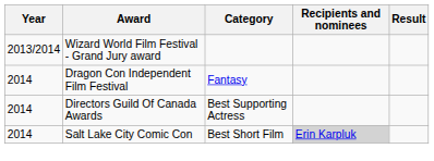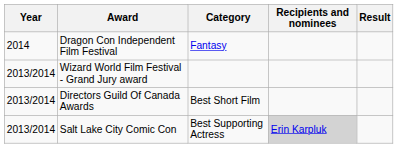 <table class ="wikitable">
 <tr>
 <th>Year</th>
 <th>Award</th>
 <th>Category</th>
 <th>Recipients and nominees</th>
 <th>Result</th>
 </tr>
 <tr>
+<td>2014</td>
+<td>Dragon Con Independent Film Festival</td>
+<td><a href='#'>Fantasy</a></td>
+<td></td>
+<td></td>
+</tr>
+<tr>
 <td>2013/2014</td>
 <td>Wizard World Film Festival - Grand Jury award</td>
 <td></td>
 <td></td>
 <td></td>
 </tr>
 <tr>
-<td>2014</td>
-<td>Dragon Con Independent Film Festival</td>
-<td><a href='#'>Fantasy</a></td>
+<td>2013/2014</td>
+<td>Directors Guild Of Canada Awards</td>
+<td>Best Short Film</td>
 <td></td>
 <td></td>
 </tr>
 <tr>
-<td>2014</td>
-<td>Directors Guild Of Canada Awards</td>
+<td>2013/2014</td>
+<td>Salt Lake City Comic Con</td>
 <td>Best Supporting Actress</td>
-<td></td>
-<td></td>
-</tr>
-<tr>
-<td>2014</td>
-<td>Salt Lake City Comic Con</td>
-<td>Best Short Film</td>
 <td style="background: lightgrey;"><a href='#'>Erin Karpluk</a></td>
 <td></td>
 </tr>
 </table>
